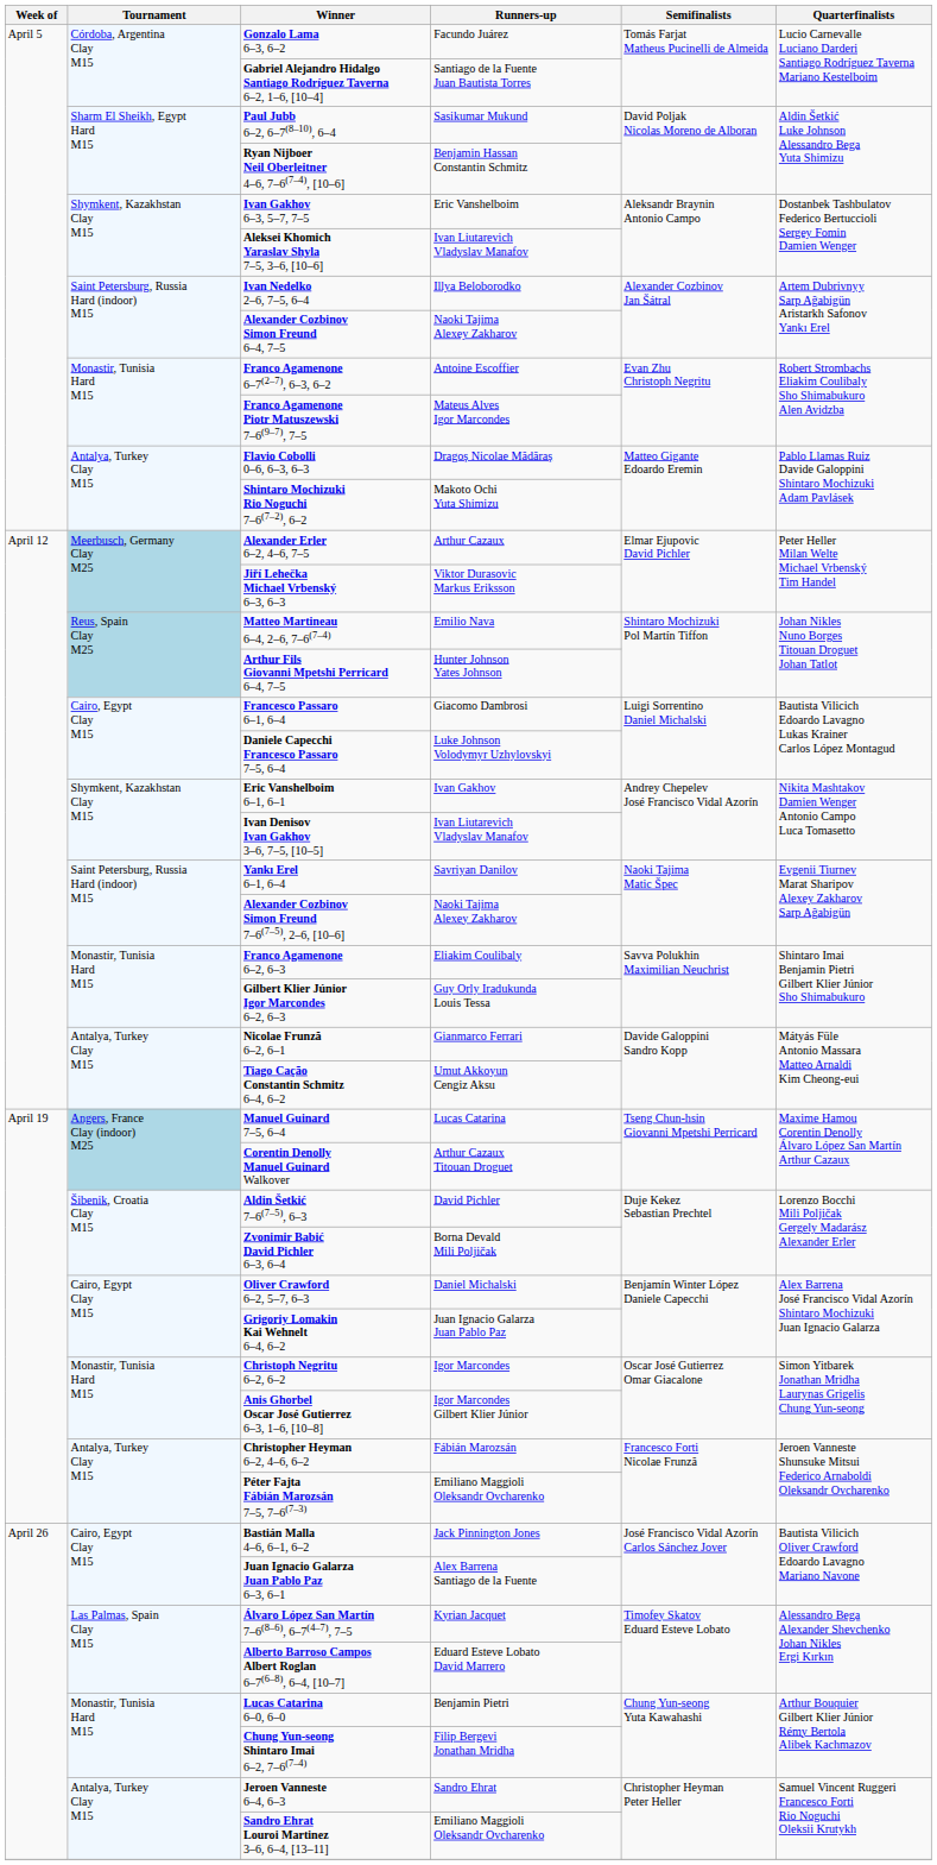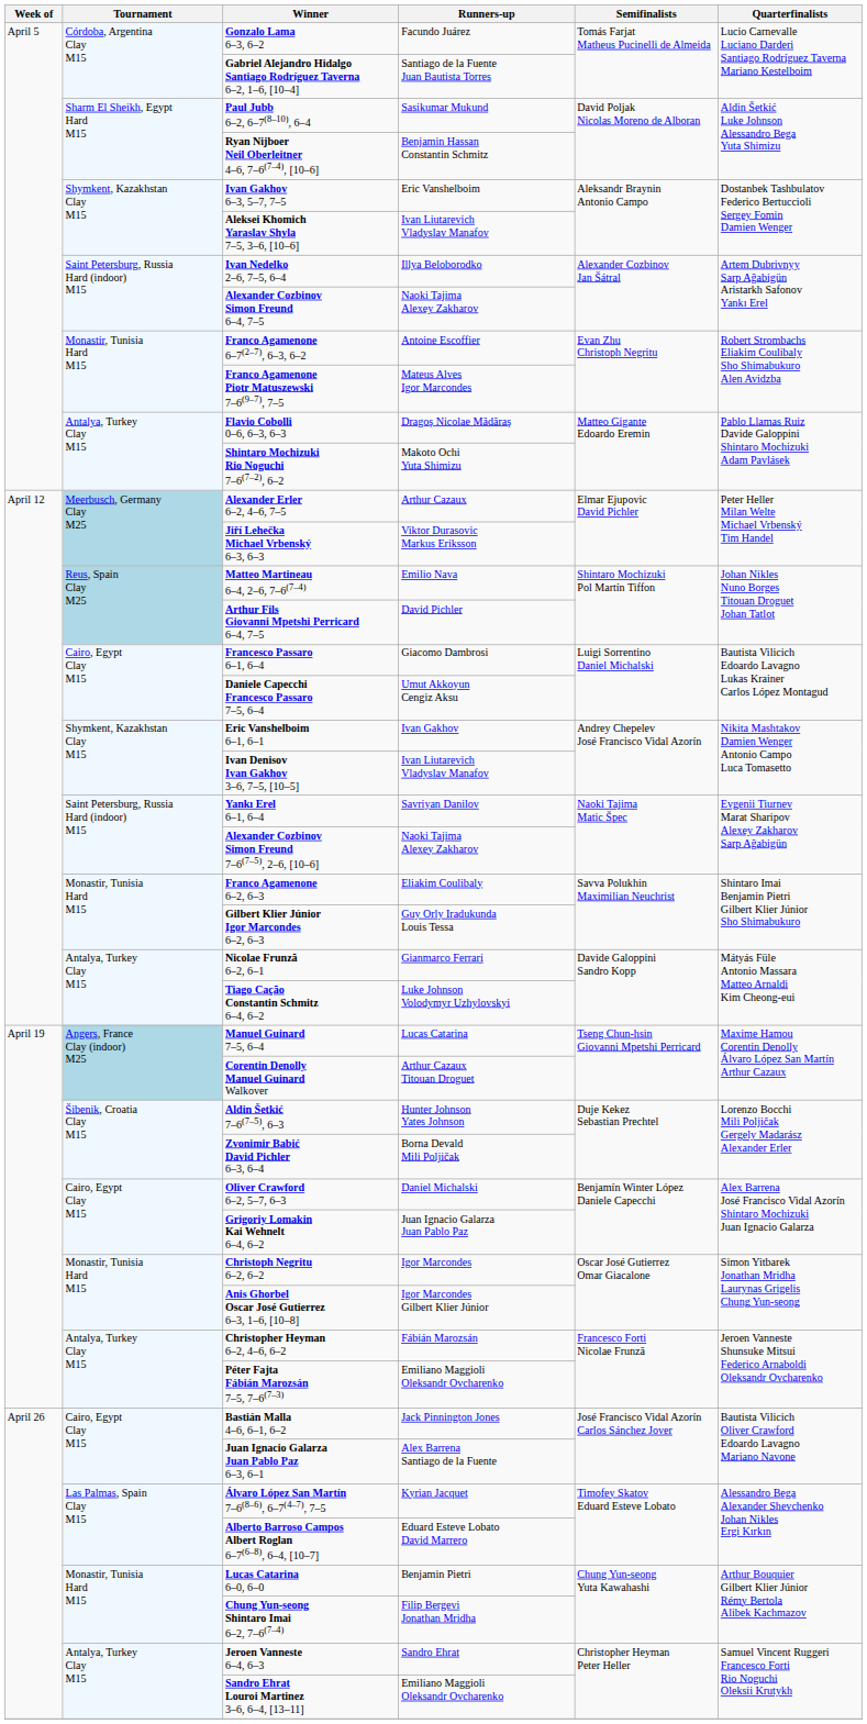 <table class="wikitable" style="font-size:85%;">
 <tr>
 <th width="65">Week of</th>
 <th style="width:190px;">Tournament</th>
 <th style="width:210px;">Winner</th>
 <th style="width:210px;">Runners-up</th>
 <th style="width:170px;">Semifinalists</th>
 <th style="width:170px;">Quarterfinalists</th>
 </tr>
 <tr style="vertical-align:top">
 <td rowspan=12>April 5</td>
 <td rowspan="2" style="background:#f0f8ff;"><a href='#'>Córdoba</a>, Argentina <br> Clay <br> M15 <br> </td>
 <td><strong> <a href='#'>Gonzalo Lama</a></strong><br>6–3, 6–2</td>
 <td> Facundo Juárez</td>
 <td rowspan=2> Tomás Farjat <br>  <a href='#'>Matheus Pucinelli de Almeida</a></td>
 <td rowspan=2> Lucio Carnevalle <br>  <a href='#'>Luciano Darderi</a> <br>  <a href='#'>Santiago Rodríguez Taverna</a> <br>  <a href='#'>Mariano Kestelboim</a></td>
 </tr>
 <tr style="vertical-align:top">
 <td><strong> Gabriel Alejandro Hidalgo <br>  <a href='#'>Santiago Rodríguez Taverna</a></strong> <br> 6–2, 1–6, [10–4]</td>
 <td> Santiago de la Fuente <br>  <a href='#'>Juan Bautista Torres</a></td>
 </tr>
 <tr style="vertical-align:top">
 <td rowspan="2" style="background:#f0f8ff;"><a href='#'>Sharm El Sheikh</a>, Egypt <br> Hard <br> M15 <br> </td>
 <td><strong> <a href='#'>Paul Jubb</a></strong> <br> 6–2, 6–7<sup>(8–10)</sup>, 6–4</td>
 <td> <a href='#'>Sasikumar Mukund</a></td>
 <td rowspan=2> David Poljak <br>  <a href='#'>Nicolas Moreno de Alboran</a></td>
 <td rowspan=2> <a href='#'>Aldin Šetkić</a> <br>  <a href='#'>Luke Johnson</a> <br>  <a href='#'>Alessandro Bega</a> <br>  <a href='#'>Yuta Shimizu</a></td>
 </tr>
 <tr style="vertical-align:top">
 <td><strong> Ryan Nijboer <br>  <a href='#'>Neil Oberleitner</a></strong> <br> 4–6, 7–6<sup>(7–4)</sup>, [10–6]</td>
 <td> <a href='#'>Benjamin Hassan</a> <br>  Constantin Schmitz</td>
 </tr>
 <tr style="vertical-align:top">
 <td rowspan="2" style="background:#f0f8ff;"><a href='#'>Shymkent</a>, Kazakhstan <br> Clay <br> M15 <br> </td>
 <td><strong> <a href='#'>Ivan Gakhov</a></strong> <br> 6–3, 5–7, 7–5</td>
 <td> Eric Vanshelboim</td>
 <td rowspan=2> Aleksandr Braynin <br>  Antonio Campo</td>
 <td rowspan=2> Dostanbek Tashbulatov <br>  Federico Bertuccioli <br>  <a href='#'>Sergey Fomin</a> <br>  <a href='#'>Damien Wenger</a></td>
 </tr>
 <tr style="vertical-align:top">
 <td><strong> Aleksei Khomich <br>  <a href='#'>Yaraslav Shyla</a></strong> <br> 7–5, 3–6, [10–6]</td>
 <td> <a href='#'>Ivan Liutarevich</a> <br>  <a href='#'>Vladyslav Manafov</a></td>
 </tr>
 <tr style="vertical-align:top">
 <td rowspan="2" style="background:#f0f8ff;"><a href='#'>Saint Petersburg</a>, Russia <br> Hard (indoor) <br> M15 <br> </td>
 <td><strong> <a href='#'>Ivan Nedelko</a></strong> <br> 2–6, 7–5, 6–4</td>
 <td> <a href='#'>Illya Beloborodko</a></td>
 <td rowspan=2> <a href='#'>Alexander Cozbinov</a> <br>  <a href='#'>Jan Šátral</a></td>
 <td rowspan=2> <a href='#'>Artem Dubrivnyy</a> <br>  <a href='#'>Sarp Ağabigün</a> <br>  Aristarkh Safonov <br>  <a href='#'>Yankı Erel</a></td>
 </tr>
 <tr style="vertical-align:top">
 <td><strong> <a href='#'>Alexander Cozbinov</a> <br>  <a href='#'>Simon Freund</a></strong> <br> 6–4, 7–5</td>
 <td> <a href='#'>Naoki Tajima</a> <br>  <a href='#'>Alexey Zakharov</a></td>
 </tr>
 <tr style="vertical-align:top">
 <td rowspan="2" style="background:#f0f8ff;"><a href='#'>Monastir</a>, Tunisia <br> Hard <br> M15 <br> </td>
 <td><strong> <a href='#'>Franco Agamenone</a></strong> <br> 6–7<sup>(2–7)</sup>, 6–3, 6–2</td>
 <td> <a href='#'>Antoine Escoffier</a></td>
 <td rowspan=2> <a href='#'>Evan Zhu</a> <br>  <a href='#'>Christoph Negritu</a></td>
 <td rowspan=2> <a href='#'>Robert Strombachs</a> <br>  <a href='#'>Eliakim Coulibaly</a> <br>  <a href='#'>Sho Shimabukuro</a> <br>  <a href='#'>Alen Avidzba</a></td>
 </tr>
 <tr style="vertical-align:top">
 <td><strong> <a href='#'>Franco Agamenone</a> <br>  <a href='#'>Piotr Matuszewski</a></strong> <br> 7–6<sup>(9–7)</sup>, 7–5</td>
 <td> <a href='#'>Mateus Alves</a> <br>  <a href='#'>Igor Marcondes</a></td>
 </tr>
 <tr style="vertical-align:top">
 <td rowspan="2" style="background:#f0f8ff;"><a href='#'>Antalya</a>, Turkey <br> Clay <br> M15 <br> </td>
 <td><strong> <a href='#'>Flavio Cobolli</a></strong> <br> 0–6, 6–3, 6–3</td>
 <td> <a href='#'>Dragoș Nicolae Mădăraș</a></td>
 <td rowspan=2> <a href='#'>Matteo Gigante</a> <br>  Edoardo Eremin</td>
 <td rowspan=2> <a href='#'>Pablo Llamas Ruiz</a> <br>  Davide Galoppini <br>  <a href='#'>Shintaro Mochizuki</a> <br>  <a href='#'>Adam Pavlásek</a></td>
 </tr>
 <tr style="vertical-align:top">
 <td><strong> <a href='#'>Shintaro Mochizuki</a> <br>  <a href='#'>Rio Noguchi</a></strong> <br> 7–6<sup>(7–2)</sup>, 6–2</td>
 <td> Makoto Ochi <br>  <a href='#'>Yuta Shimizu</a></td>
 </tr>
 <tr style="vertical-align:top">
 <td rowspan=14>April 12</td>
 <td rowspan="2" style="background:lightblue;"><a href='#'>Meerbusch</a>, Germany <br> Clay <br> M25 <br> </td>
 <td><strong> <a href='#'>Alexander Erler</a></strong> <br> 6–2, 4–6, 7–5</td>
 <td> <a href='#'>Arthur Cazaux</a></td>
 <td rowspan=2> Elmar Ejupovic <br>  <a href='#'>David Pichler</a></td>
 <td rowspan=2> Peter Heller <br>  <a href='#'>Milan Welte</a> <br>  <a href='#'>Michael Vrbenský</a> <br>  <a href='#'>Tim Handel</a></td>
 </tr>
 <tr style="vertical-align:top">
 <td><strong> <a href='#'>Jiří Lehečka</a> <br>  <a href='#'>Michael Vrbenský</a></strong> <br> 6–3, 6–3</td>
 <td> <a href='#'>Viktor Durasovic</a> <br>  <a href='#'>Markus Eriksson</a></td>
 </tr>
 <tr style="vertical-align:top">
 <td rowspan="2" style="background:lightblue;"><a href='#'>Reus</a>, Spain <br> Clay <br> M25 <br> </td>
 <td><strong> <a href='#'>Matteo Martineau</a></strong> <br> 6–4, 2–6, 7–6<sup>(7–4)</sup></td>
 <td> <a href='#'>Emilio Nava</a></td>
 <td rowspan=2> <a href='#'>Shintaro Mochizuki</a> <br>  Pol Martín Tiffon</td>
 <td rowspan=2> <a href='#'>Johan Nikles</a> <br>  <a href='#'>Nuno Borges</a> <br>  <a href='#'>Titouan Droguet</a> <br>  <a href='#'>Johan Tatlot</a></td>
 </tr>
 <tr style="vertical-align:top">
 <td><strong> <a href='#'>Arthur Fils</a> <br>  <a href='#'>Giovanni Mpetshi Perricard</a></strong> <br> 6–4, 7–5</td>
-<td> <a href='#'>Hunter Johnson</a> <br>  <a href='#'>Yates Johnson</a></td>
+<td> <a href='#'>David Pichler</a></td>
 </tr>
 <tr style="vertical-align:top">
 <td rowspan="2" style="background:#f0f8ff;"><a href='#'>Cairo</a>, Egypt <br> Clay <br> M15 <br> </td>
 <td><strong> <a href='#'>Francesco Passaro</a></strong> <br> 6–1, 6–4</td>
 <td> Giacomo Dambrosi</td>
 <td rowspan=2> Luigi Sorrentino <br>  <a href='#'>Daniel Michalski</a></td>
 <td rowspan=2> Bautista Vilicich <br>  Edoardo Lavagno <br>  Lukas Krainer <br>  Carlos López Montagud</td>
 </tr>
 <tr style="vertical-align:top">
 <td><strong> Daniele Capecchi <br>  <a href='#'>Francesco Passaro</a></strong> <br> 7–5, 6–4</td>
-<td> <a href='#'>Luke Johnson</a> <br>  <a href='#'>Volodymyr Uzhylovskyi</a></td>
+<td> <a href='#'>Umut Akkoyun</a> <br>  Cengiz Aksu</td>
 </tr>
 <tr style="vertical-align:top">
 <td rowspan="2" style="background:#f0f8ff;">Shymkent, Kazakhstan <br> Clay <br> M15 <br> </td>
 <td><strong> Eric Vanshelboim</strong> <br> 6–1, 6–1</td>
 <td> <a href='#'>Ivan Gakhov</a></td>
 <td rowspan=2> Andrey Chepelev <br>  José Francisco Vidal Azorín</td>
 <td rowspan=2> <a href='#'>Nikita Mashtakov</a> <br>  <a href='#'>Damien Wenger</a> <br>  Antonio Campo <br>  Luca Tomasetto</td>
 </tr>
 <tr style="vertical-align:top">
 <td><strong> Ivan Denisov <br>  <a href='#'>Ivan Gakhov</a></strong> <br> 3–6, 7–5, [10–5]</td>
 <td> <a href='#'>Ivan Liutarevich</a> <br>  <a href='#'>Vladyslav Manafov</a></td>
 </tr>
 <tr style="vertical-align:top">
 <td rowspan="2" style="background:#f0f8ff;">Saint Petersburg, Russia <br> Hard (indoor) <br> M15 <br> </td>
 <td><strong> <a href='#'>Yankı Erel</a></strong> <br> 6–1, 6–4</td>
 <td> <a href='#'>Savriyan Danilov</a></td>
 <td rowspan=2> <a href='#'>Naoki Tajima</a> <br>  <a href='#'>Matic Špec</a></td>
 <td rowspan=2> <a href='#'>Evgenii Tiurnev</a> <br>  Marat Sharipov <br>  <a href='#'>Alexey Zakharov</a> <br>  <a href='#'>Sarp Ağabigün</a></td>
 </tr>
 <tr style="vertical-align:top">
 <td><strong> <a href='#'>Alexander Cozbinov</a> <br>  <a href='#'>Simon Freund</a></strong> <br> 7–6<sup>(7–5)</sup>, 2–6, [10–6]</td>
 <td> <a href='#'>Naoki Tajima</a> <br>  <a href='#'>Alexey Zakharov</a></td>
 </tr>
 <tr style="vertical-align:top">
 <td rowspan="2" style="background:#f0f8ff;">Monastir, Tunisia <br> Hard <br> M15 <br> </td>
 <td><strong> <a href='#'>Franco Agamenone</a></strong> <br> 6–2, 6–3</td>
 <td> <a href='#'>Eliakim Coulibaly</a></td>
 <td rowspan=2> Savva Polukhin <br>  <a href='#'>Maximilian Neuchrist</a></td>
 <td rowspan=2> Shintaro Imai <br>  Benjamin Pietri <br>  Gilbert Klier Júnior <br>  <a href='#'>Sho Shimabukuro</a></td>
 </tr>
 <tr style="vertical-align:top">
 <td><strong> Gilbert Klier Júnior <br>  <a href='#'>Igor Marcondes</a></strong> <br> 6–2, 6–3</td>
 <td> <a href='#'>Guy Orly Iradukunda</a> <br>  Louis Tessa</td>
 </tr>
 <tr style="vertical-align:top">
 <td rowspan="2" style="background:#f0f8ff;">Antalya, Turkey <br> Clay <br> M15 <br> </td>
 <td><strong> Nicolae Frunză</strong> <br> 6–2, 6–1</td>
 <td> <a href='#'>Gianmarco Ferrari</a></td>
 <td rowspan=2> Davide Galoppini <br>  Sandro Kopp</td>
 <td rowspan=2> Mátyás Füle <br>  Antonio Massara <br>  <a href='#'>Matteo Arnaldi</a> <br>  Kim Cheong-eui</td>
 </tr>
 <tr style="vertical-align:top">
 <td><strong> <a href='#'>Tiago Cação</a> <br>  Constantin Schmitz</strong> <br> 6–4, 6–2</td>
-<td> <a href='#'>Umut Akkoyun</a> <br>  Cengiz Aksu</td>
+<td> <a href='#'>Luke Johnson</a> <br>  <a href='#'>Volodymyr Uzhylovskyi</a></td>
 </tr>
 <tr style="vertical-align:top">
 <td rowspan=10>April 19</td>
 <td rowspan="2" style="background:lightblue;"><a href='#'>Angers</a>, France <br> Clay (indoor) <br> M25 <br> </td>
 <td><strong> <a href='#'>Manuel Guinard</a></strong> <br> 7–5, 6–4</td>
 <td> <a href='#'>Lucas Catarina</a></td>
 <td rowspan=2> <a href='#'>Tseng Chun-hsin</a> <br>  <a href='#'>Giovanni Mpetshi Perricard</a></td>
 <td rowspan=2> <a href='#'>Maxime Hamou</a> <br>  <a href='#'>Corentin Denolly</a> <br>  <a href='#'>Álvaro López San Martín</a> <br>  <a href='#'>Arthur Cazaux</a></td>
 </tr>
 <tr style="vertical-align:top">
 <td><strong> <a href='#'>Corentin Denolly</a> <br>  <a href='#'>Manuel Guinard</a></strong> <br> Walkover</td>
 <td> <a href='#'>Arthur Cazaux</a> <br>  <a href='#'>Titouan Droguet</a></td>
 </tr>
 <tr style="vertical-align:top">
 <td rowspan="2" style="background:#f0f8ff;"><a href='#'>Šibenik</a>, Croatia <br> Clay <br> M15 <br> </td>
 <td><strong> <a href='#'>Aldin Šetkić</a></strong> <br> 7–6<sup>(7–5)</sup>, 6–3</td>
-<td> <a href='#'>David Pichler</a></td>
+<td> <a href='#'>Hunter Johnson</a> <br>  <a href='#'>Yates Johnson</a></td>
 <td rowspan=2> Duje Kekez <br>  Sebastian Prechtel</td>
 <td rowspan=2> Lorenzo Bocchi <br>  <a href='#'>Mili Poljičak</a> <br>  <a href='#'>Gergely Madarász</a> <br>  <a href='#'>Alexander Erler</a></td>
 </tr>
 <tr style="vertical-align:top">
 <td><strong> <a href='#'>Zvonimir Babić</a> <br>  <a href='#'>David Pichler</a></strong> <br> 6–3, 6–4</td>
 <td> Borna Devald <br>  <a href='#'>Mili Poljičak</a></td>
 </tr>
 <tr style="vertical-align:top">
 <td rowspan="2" style="background:#f0f8ff;">Cairo, Egypt <br> Clay <br> M15 <br> </td>
 <td><strong> <a href='#'>Oliver Crawford</a></strong> <br> 6–2, 5–7, 6–3</td>
 <td> <a href='#'>Daniel Michalski</a></td>
 <td rowspan=2> Benjamín Winter López <br>  Daniele Capecchi</td>
 <td rowspan=2> <a href='#'>Alex Barrena</a> <br>  José Francisco Vidal Azorín <br>  <a href='#'>Shintaro Mochizuki</a> <br>  Juan Ignacio Galarza</td>
 </tr>
 <tr style="vertical-align:top">
 <td><strong> <a href='#'>Grigoriy Lomakin</a> <br>  Kai Wehnelt</strong> <br> 6–4, 6–2</td>
 <td> Juan Ignacio Galarza <br>  <a href='#'>Juan Pablo Paz</a></td>
 </tr>
 <tr style="vertical-align:top">
 <td rowspan="2" style="background:#f0f8ff;">Monastir, Tunisia <br> Hard <br> M15 <br> </td>
 <td><strong> <a href='#'>Christoph Negritu</a></strong> <br> 6–2, 6–2</td>
 <td> <a href='#'>Igor Marcondes</a></td>
 <td rowspan=2> Oscar José Gutierrez <br>  Omar Giacalone</td>
 <td rowspan=2> Simon Yitbarek <br>  <a href='#'>Jonathan Mridha</a> <br>  <a href='#'>Laurynas Grigelis</a> <br>  <a href='#'>Chung Yun-seong</a></td>
 </tr>
 <tr style="vertical-align:top">
 <td><strong> <a href='#'>Anis Ghorbel</a> <br>  Oscar José Gutierrez</strong> <br> 6–3, 1–6, [10–8]</td>
 <td> <a href='#'>Igor Marcondes</a> <br>  Gilbert Klier Júnior</td>
 </tr>
 <tr style="vertical-align:top">
 <td rowspan="2" style="background:#f0f8ff;">Antalya, Turkey <br> Clay <br> M15 <br> </td>
 <td><strong> Christopher Heyman</strong> <br> 6–2, 4–6, 6–2</td>
 <td> <a href='#'>Fábián Marozsán</a></td>
 <td rowspan=2> <a href='#'>Francesco Forti</a> <br>  Nicolae Frunză</td>
 <td rowspan=2> Jeroen Vanneste <br>  Shunsuke Mitsui <br>  <a href='#'>Federico Arnaboldi</a> <br>  <a href='#'>Oleksandr Ovcharenko</a></td>
 </tr>
 <tr style="vertical-align:top">
 <td><strong> Péter Fajta <br>  <a href='#'>Fábián Marozsán</a></strong> <br> 7–5, 7–6<sup>(7–3)</sup></td>
 <td> Emiliano Maggioli <br>  <a href='#'>Oleksandr Ovcharenko</a></td>
 </tr>
 <tr style="vertical-align:top">
 <td rowspan=8>April 26</td>
 <td rowspan="2" style="background:#f0f8ff;">Cairo, Egypt <br> Clay <br> M15 <br> </td>
 <td><strong> Bastián Malla</strong> <br> 4–6, 6–1, 6–2</td>
 <td> <a href='#'>Jack Pinnington Jones</a></td>
 <td rowspan=2> José Francisco Vidal Azorín <br>  <a href='#'>Carlos Sánchez Jover</a></td>
 <td rowspan=2> Bautista Vilicich <br>  <a href='#'>Oliver Crawford</a> <br>  Edoardo Lavagno <br>  <a href='#'>Mariano Navone</a></td>
 </tr>
 <tr style="vertical-align:top">
 <td><strong> Juan Ignacio Galarza <br>  <a href='#'>Juan Pablo Paz</a></strong> <br> 6–3, 6–1</td>
 <td> <a href='#'>Alex Barrena</a> <br>  Santiago de la Fuente</td>
 </tr>
 <tr style="vertical-align:top">
 <td rowspan="2" style="background:#f0f8ff;"><a href='#'>Las Palmas</a>, Spain <br> Clay <br> M15 <br> </td>
 <td><strong> <a href='#'>Álvaro López San Martín</a></strong> <br> 7–6<sup>(8–6)</sup>, 6–7<sup>(4–7)</sup>, 7–5</td>
 <td> <a href='#'>Kyrian Jacquet</a></td>
 <td rowspan=2> <a href='#'>Timofey Skatov</a> <br>  Eduard Esteve Lobato</td>
 <td rowspan=2> <a href='#'>Alessandro Bega</a> <br>  <a href='#'>Alexander Shevchenko</a> <br>  <a href='#'>Johan Nikles</a> <br>  <a href='#'>Ergi Kırkın</a></td>
 </tr>
 <tr style="vertical-align:top">
 <td><strong> <a href='#'>Alberto Barroso Campos</a> <br>  Albert Roglan</strong> <br> 6–7<sup>(6–8)</sup>, 6–4, [10–7]</td>
 <td> Eduard Esteve Lobato <br>  <a href='#'>David Marrero</a></td>
 </tr>
 <tr style="vertical-align:top">
 <td rowspan="2" style="background:#f0f8ff;">Monastir, Tunisia <br> Hard <br> M15 <br> </td>
 <td><strong> <a href='#'>Lucas Catarina</a></strong> <br> 6–0, 6–0</td>
 <td> Benjamin Pietri</td>
 <td rowspan=2> <a href='#'>Chung Yun-seong</a> <br>  Yuta Kawahashi</td>
 <td rowspan=2> <a href='#'>Arthur Bouquier</a> <br>  Gilbert Klier Júnior <br>  <a href='#'>Rémy Bertola</a> <br>  <a href='#'>Alibek Kachmazov</a></td>
 </tr>
 <tr style="vertical-align:top">
 <td><strong> <a href='#'>Chung Yun-seong</a> <br>  Shintaro Imai</strong> <br> 6–2, 7–6<sup>(7–4)</sup></td>
 <td> <a href='#'>Filip Bergevi</a> <br>  <a href='#'>Jonathan Mridha</a></td>
 </tr>
 <tr style="vertical-align:top">
 <td rowspan="2" style="background:#f0f8ff;">Antalya, Turkey <br> Clay <br> M15 <br> </td>
 <td><strong> Jeroen Vanneste</strong> <br> 6–4, 6–3</td>
 <td> <a href='#'>Sandro Ehrat</a></td>
 <td rowspan=2> Christopher Heyman <br>  Peter Heller</td>
 <td rowspan=2> Samuel Vincent Ruggeri <br>  <a href='#'>Francesco Forti</a> <br>  <a href='#'>Rio Noguchi</a> <br>  <a href='#'>Oleksii Krutykh</a></td>
 </tr>
 <tr style="vertical-align:top">
 <td><strong> <a href='#'>Sandro Ehrat</a> <br>  Louroi Martinez</strong> <br> 3–6, 6–4, [13–11]</td>
 <td> Emiliano Maggioli <br>  <a href='#'>Oleksandr Ovcharenko</a></td>
 </tr>
 <tr style="vertical-align:top">
 </tr>
 </table>
